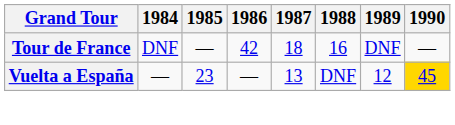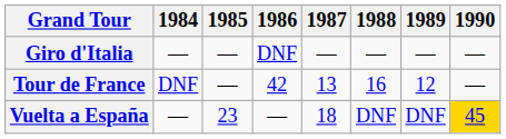 <table class="wikitable plainrowheaders">
 <tr>
 <th scope="col"><a href='#'>Grand Tour</a></th>
 <th scope="col">1984</th>
 <th scope="col">1985</th>
 <th scope="col">1986</th>
 <th scope="col">1987</th>
 <th scope="col">1988</th>
 <th scope="col">1989</th>
 <th scope="col">1990</th>
 </tr>
 <tr style="text-align:center;">
+<th scope="row"> <a href='#'>Giro d'Italia</a></th>
+<td>—</td>
+<td>—</td>
+<td><a href='#'>DNF</a></td>
+<td>—</td>
+<td>—</td>
+<td>—</td>
+<td>—</td>
+</tr>
+<tr style="text-align:center;">
 <th scope="row"> <a href='#'>Tour de France</a></th>
 <td><a href='#'>DNF</a></td>
 <td>—</td>
 <td><a href='#'>42</a></td>
-<td><a href='#'>18</a></td>
+<td><a href='#'>13</a></td>
 <td><a href='#'>16</a></td>
-<td><a href='#'>DNF</a></td>
+<td><a href='#'>12</a></td>
 <td>—</td>
 </tr>
 <tr style="text-align:center;">
 <th scope="row"> <a href='#'>Vuelta a España</a></th>
 <td>—</td>
 <td><a href='#'>23</a></td>
 <td>—</td>
-<td><a href='#'>13</a></td>
+<td><a href='#'>18</a></td>
 <td><a href='#'>DNF</a></td>
-<td><a href='#'>12</a></td>
+<td><a href='#'>DNF</a></td>
 <td style="background: gold;"><a href='#'>45</a></td>
 </tr>
 </table>
